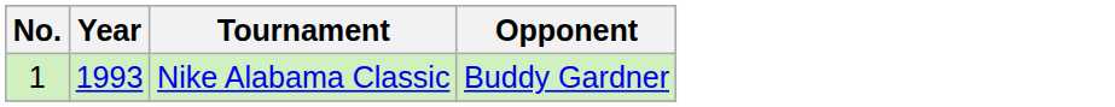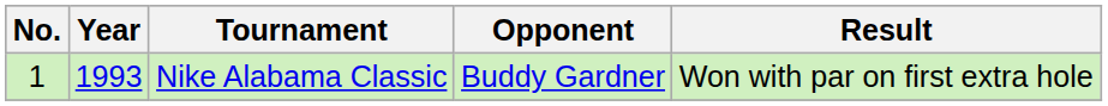 <table class="wikitable" style="font-size:95%;">
 <tr>
 <th>No.</th>
 <th>Year</th>
 <th>Tournament</th>
 <th>Opponent</th>
+<th>Result</th>
 </tr>
 <tr style="background:#D0F0C0;">
 <td align=center>1</td>
 <td><a href='#'>1993</a></td>
 <td><a href='#'>Nike Alabama Classic</a></td>
 <td> <a href='#'>Buddy Gardner</a></td>
+<td>Won with par on first extra hole</td>
 </tr>
 </table>
